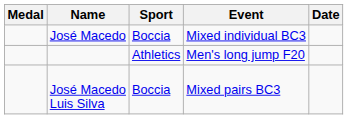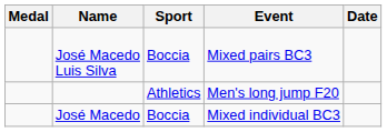 <table class="wikitable sortable" style="font-size:90%">
 <tr>
 <th>Medal</th>
 <th>Name</th>
 <th>Sport</th>
 <th>Event</th>
 <th>Date</th>
 </tr>
 <tr>
 <td></td>
-<td><a href='#'>José Macedo</a></td>
+<td><br><a href='#'>José Macedo</a><br><a href='#'>Luis Silva</a></td>
 <td><a href='#'>Boccia</a></td>
-<td><a href='#'>Mixed individual BC3</a></td>
+<td><a href='#'>Mixed pairs BC3</a></td>
 <td></td>
 </tr>
 <tr>
 <td></td>
 <td></td>
 <td><a href='#'>Athletics</a></td>
 <td><a href='#'>Men's long jump F20</a></td>
 <td></td>
 </tr>
 <tr>
 <td></td>
-<td><br><a href='#'>José Macedo</a><br><a href='#'>Luis Silva</a></td>
+<td><a href='#'>José Macedo</a></td>
 <td><a href='#'>Boccia</a></td>
-<td><a href='#'>Mixed pairs BC3</a></td>
+<td><a href='#'>Mixed individual BC3</a></td>
 <td></td>
 </tr>
 </table>
